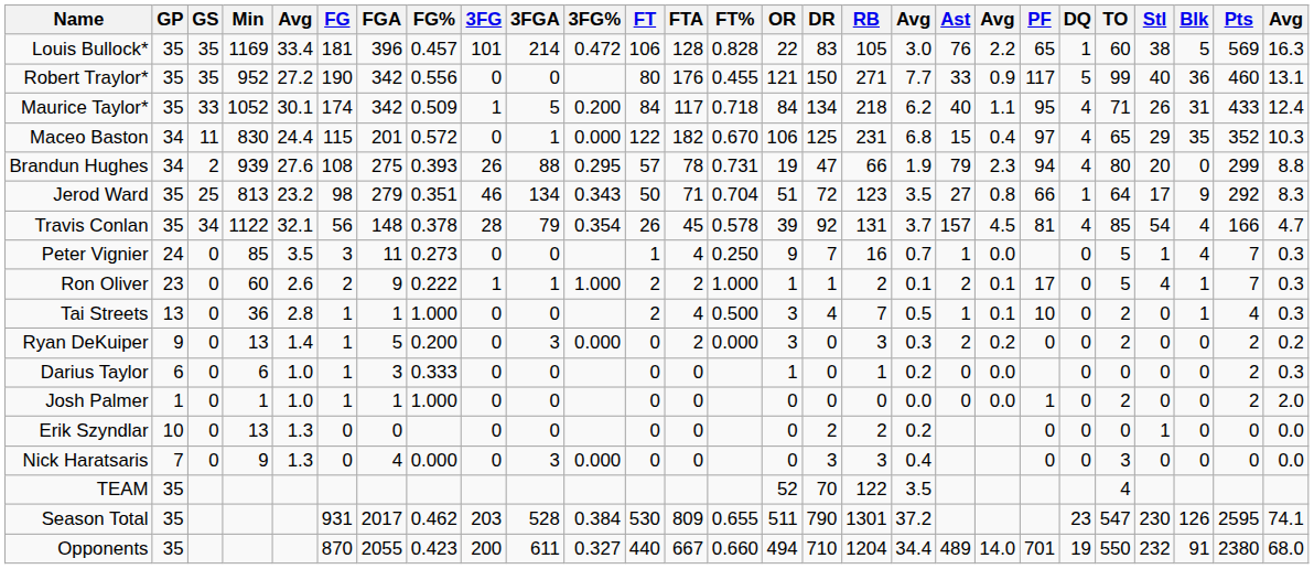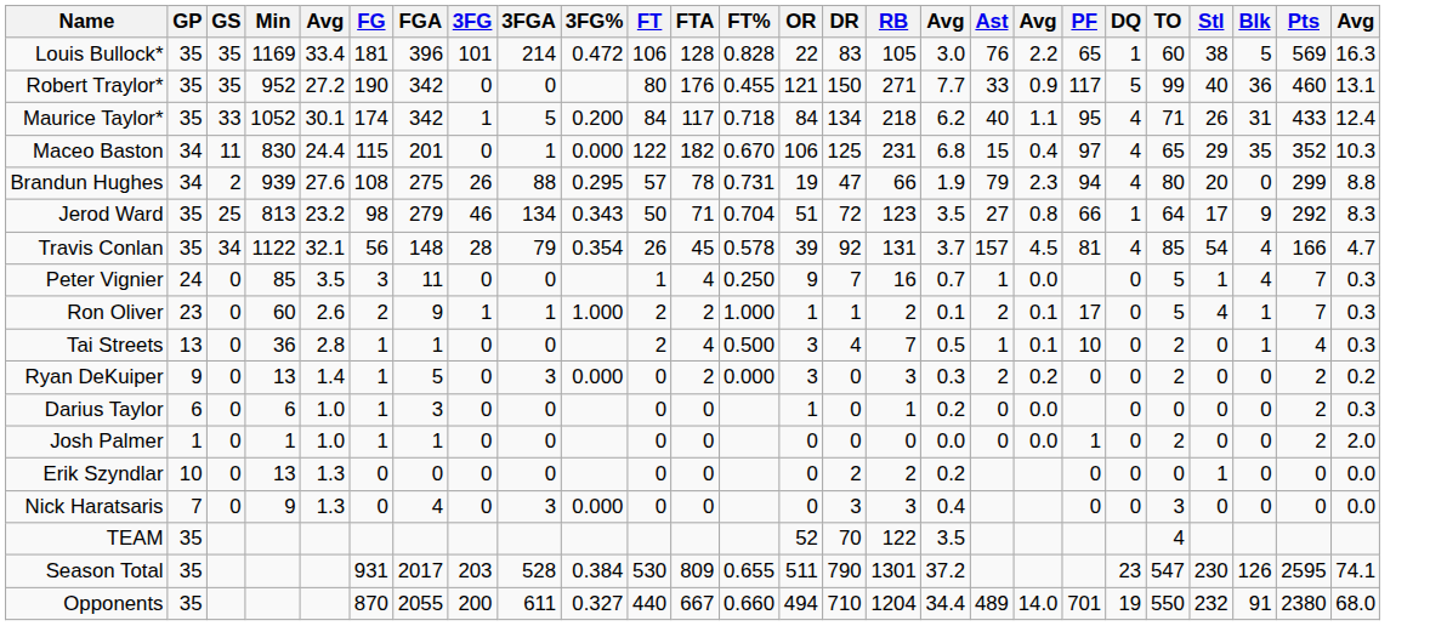 <table class="wikitable sortable" style="text-align:right">
 <tr>
 <th>Name</th>
 <th>GP</th>
 <th>GS</th>
 <th>Min</th>
 <th>Avg</th>
 <th><a href='#'>FG</a></th>
 <th>FGA</th>
-<th>FG%</th>
 <th><a href='#'>3FG</a></th>
 <th>3FGA</th>
 <th>3FG%</th>
 <th><a href='#'>FT</a></th>
 <th>FTA</th>
 <th>FT%</th>
 <th>OR</th>
 <th>DR</th>
 <th><a href='#'>RB</a></th>
 <th>Avg</th>
 <th><a href='#'>Ast</a></th>
 <th>Avg</th>
 <th><a href='#'>PF</a></th>
 <th>DQ</th>
 <th>TO</th>
 <th><a href='#'>Stl</a></th>
 <th><a href='#'>Blk</a></th>
 <th><a href='#'>Pts</a></th>
 <th>Avg</th>
 </tr>
 <tr>
 <td>Louis Bullock*</td>
 <td>35</td>
 <td>35</td>
 <td>1169</td>
 <td>33.4</td>
 <td>181</td>
 <td>396</td>
-<td>0.457</td>
 <td>101</td>
 <td>214</td>
 <td>0.472</td>
 <td>106</td>
 <td>128</td>
 <td>0.828</td>
 <td>22</td>
 <td>83</td>
 <td>105</td>
 <td>3.0</td>
 <td>76</td>
 <td>2.2</td>
 <td>65</td>
 <td>1</td>
 <td>60</td>
 <td>38</td>
 <td>5</td>
 <td>569</td>
 <td>16.3</td>
 </tr>
 <tr>
 <td>Robert Traylor*</td>
 <td>35</td>
 <td>35</td>
 <td>952</td>
 <td>27.2</td>
 <td>190</td>
 <td>342</td>
-<td>0.556</td>
 <td>0</td>
 <td>0</td>
 <td></td>
 <td>80</td>
 <td>176</td>
 <td>0.455</td>
 <td>121</td>
 <td>150</td>
 <td>271</td>
 <td>7.7</td>
 <td>33</td>
 <td>0.9</td>
 <td>117</td>
 <td>5</td>
 <td>99</td>
 <td>40</td>
 <td>36</td>
 <td>460</td>
 <td>13.1</td>
 </tr>
 <tr>
 <td>Maurice Taylor*</td>
 <td>35</td>
 <td>33</td>
 <td>1052</td>
 <td>30.1</td>
 <td>174</td>
 <td>342</td>
-<td>0.509</td>
 <td>1</td>
 <td>5</td>
 <td>0.200</td>
 <td>84</td>
 <td>117</td>
 <td>0.718</td>
 <td>84</td>
 <td>134</td>
 <td>218</td>
 <td>6.2</td>
 <td>40</td>
 <td>1.1</td>
 <td>95</td>
 <td>4</td>
 <td>71</td>
 <td>26</td>
 <td>31</td>
 <td>433</td>
 <td>12.4</td>
 </tr>
 <tr>
 <td>Maceo Baston</td>
 <td>34</td>
 <td>11</td>
 <td>830</td>
 <td>24.4</td>
 <td>115</td>
 <td>201</td>
-<td>0.572</td>
 <td>0</td>
 <td>1</td>
 <td>0.000</td>
 <td>122</td>
 <td>182</td>
 <td>0.670</td>
 <td>106</td>
 <td>125</td>
 <td>231</td>
 <td>6.8</td>
 <td>15</td>
 <td>0.4</td>
 <td>97</td>
 <td>4</td>
 <td>65</td>
 <td>29</td>
 <td>35</td>
 <td>352</td>
 <td>10.3</td>
 </tr>
 <tr>
 <td>Brandun Hughes</td>
 <td>34</td>
 <td>2</td>
 <td>939</td>
 <td>27.6</td>
 <td>108</td>
 <td>275</td>
-<td>0.393</td>
 <td>26</td>
 <td>88</td>
 <td>0.295</td>
 <td>57</td>
 <td>78</td>
 <td>0.731</td>
 <td>19</td>
 <td>47</td>
 <td>66</td>
 <td>1.9</td>
 <td>79</td>
 <td>2.3</td>
 <td>94</td>
 <td>4</td>
 <td>80</td>
 <td>20</td>
 <td>0</td>
 <td>299</td>
 <td>8.8</td>
 </tr>
 <tr>
 <td>Jerod Ward</td>
 <td>35</td>
 <td>25</td>
 <td>813</td>
 <td>23.2</td>
 <td>98</td>
 <td>279</td>
-<td>0.351</td>
 <td>46</td>
 <td>134</td>
 <td>0.343</td>
 <td>50</td>
 <td>71</td>
 <td>0.704</td>
 <td>51</td>
 <td>72</td>
 <td>123</td>
 <td>3.5</td>
 <td>27</td>
 <td>0.8</td>
 <td>66</td>
 <td>1</td>
 <td>64</td>
 <td>17</td>
 <td>9</td>
 <td>292</td>
 <td>8.3</td>
 </tr>
 <tr>
 <td>Travis Conlan</td>
 <td>35</td>
 <td>34</td>
 <td>1122</td>
 <td>32.1</td>
 <td>56</td>
 <td>148</td>
-<td>0.378</td>
 <td>28</td>
 <td>79</td>
 <td>0.354</td>
 <td>26</td>
 <td>45</td>
 <td>0.578</td>
 <td>39</td>
 <td>92</td>
 <td>131</td>
 <td>3.7</td>
 <td>157</td>
 <td>4.5</td>
 <td>81</td>
 <td>4</td>
 <td>85</td>
 <td>54</td>
 <td>4</td>
 <td>166</td>
 <td>4.7</td>
 </tr>
 <tr>
 <td>Peter Vignier</td>
 <td>24</td>
 <td>0</td>
 <td>85</td>
 <td>3.5</td>
 <td>3</td>
 <td>11</td>
-<td>0.273</td>
 <td>0</td>
 <td>0</td>
 <td></td>
 <td>1</td>
 <td>4</td>
 <td>0.250</td>
 <td>9</td>
 <td>7</td>
 <td>16</td>
 <td>0.7</td>
 <td>1</td>
 <td>0.0</td>
 <td></td>
 <td>0</td>
 <td>5</td>
 <td>1</td>
 <td>4</td>
 <td>7</td>
 <td>0.3</td>
 </tr>
 <tr>
 <td>Ron Oliver</td>
 <td>23</td>
 <td>0</td>
 <td>60</td>
 <td>2.6</td>
 <td>2</td>
 <td>9</td>
-<td>0.222</td>
 <td>1</td>
 <td>1</td>
 <td>1.000</td>
 <td>2</td>
 <td>2</td>
 <td>1.000</td>
 <td>1</td>
 <td>1</td>
 <td>2</td>
 <td>0.1</td>
 <td>2</td>
 <td>0.1</td>
 <td>17</td>
 <td>0</td>
 <td>5</td>
 <td>4</td>
 <td>1</td>
 <td>7</td>
 <td>0.3</td>
 </tr>
 <tr>
 <td>Tai Streets</td>
 <td>13</td>
 <td>0</td>
 <td>36</td>
 <td>2.8</td>
 <td>1</td>
 <td>1</td>
-<td>1.000</td>
 <td>0</td>
 <td>0</td>
 <td></td>
 <td>2</td>
 <td>4</td>
 <td>0.500</td>
 <td>3</td>
 <td>4</td>
 <td>7</td>
 <td>0.5</td>
 <td>1</td>
 <td>0.1</td>
 <td>10</td>
 <td>0</td>
 <td>2</td>
 <td>0</td>
 <td>1</td>
 <td>4</td>
 <td>0.3</td>
 </tr>
 <tr>
 <td>Ryan DeKuiper</td>
 <td>9</td>
 <td>0</td>
 <td>13</td>
 <td>1.4</td>
 <td>1</td>
 <td>5</td>
-<td>0.200</td>
 <td>0</td>
 <td>3</td>
 <td>0.000</td>
 <td>0</td>
 <td>2</td>
 <td>0.000</td>
 <td>3</td>
 <td>0</td>
 <td>3</td>
 <td>0.3</td>
 <td>2</td>
 <td>0.2</td>
 <td>0</td>
 <td>0</td>
 <td>2</td>
 <td>0</td>
 <td>0</td>
 <td>2</td>
 <td>0.2</td>
 </tr>
 <tr>
 <td>Darius Taylor</td>
 <td>6</td>
 <td>0</td>
 <td>6</td>
 <td>1.0</td>
 <td>1</td>
 <td>3</td>
-<td>0.333</td>
 <td>0</td>
 <td>0</td>
 <td></td>
 <td>0</td>
 <td>0</td>
 <td></td>
 <td>1</td>
 <td>0</td>
 <td>1</td>
 <td>0.2</td>
 <td>0</td>
 <td>0.0</td>
 <td></td>
 <td>0</td>
 <td>0</td>
 <td>0</td>
 <td>0</td>
 <td>2</td>
 <td>0.3</td>
 </tr>
 <tr>
 <td>Josh Palmer</td>
 <td>1</td>
 <td>0</td>
 <td>1</td>
 <td>1.0</td>
 <td>1</td>
 <td>1</td>
-<td>1.000</td>
 <td>0</td>
 <td>0</td>
 <td></td>
 <td>0</td>
 <td>0</td>
 <td></td>
 <td>0</td>
 <td>0</td>
 <td>0</td>
 <td>0.0</td>
 <td>0</td>
 <td>0.0</td>
 <td>1</td>
 <td>0</td>
 <td>2</td>
 <td>0</td>
 <td>0</td>
 <td>2</td>
 <td>2.0</td>
 </tr>
 <tr>
 <td>Erik Szyndlar</td>
 <td>10</td>
 <td>0</td>
 <td>13</td>
 <td>1.3</td>
 <td>0</td>
 <td>0</td>
-<td></td>
 <td>0</td>
 <td>0</td>
 <td></td>
 <td>0</td>
 <td>0</td>
 <td></td>
 <td>0</td>
 <td>2</td>
 <td>2</td>
 <td>0.2</td>
 <td></td>
 <td></td>
 <td>0</td>
 <td>0</td>
 <td>0</td>
 <td>1</td>
 <td>0</td>
 <td>0</td>
 <td>0.0</td>
 </tr>
 <tr>
 <td>Nick Haratsaris</td>
 <td>7</td>
 <td>0</td>
 <td>9</td>
 <td>1.3</td>
 <td>0</td>
 <td>4</td>
-<td>0.000</td>
 <td>0</td>
 <td>3</td>
 <td>0.000</td>
 <td>0</td>
 <td>0</td>
 <td></td>
 <td>0</td>
 <td>3</td>
 <td>3</td>
 <td>0.4</td>
 <td></td>
 <td></td>
 <td>0</td>
 <td>0</td>
 <td>3</td>
 <td>0</td>
 <td>0</td>
 <td>0</td>
 <td>0.0</td>
 </tr>
 <tr>
 <td>TEAM</td>
 <td>35</td>
 <td></td>
 <td></td>
 <td></td>
 <td></td>
 <td></td>
 <td></td>
 <td></td>
 <td></td>
 <td></td>
 <td></td>
 <td></td>
-<td></td>
 <td>52</td>
 <td>70</td>
 <td>122</td>
 <td>3.5</td>
 <td></td>
 <td></td>
 <td></td>
 <td></td>
 <td>4</td>
 <td></td>
 <td></td>
 <td></td>
 <td></td>
 </tr>
 <tr>
 <td>Season Total</td>
 <td>35</td>
 <td></td>
 <td></td>
 <td></td>
 <td>931</td>
 <td>2017</td>
-<td>0.462</td>
 <td>203</td>
 <td>528</td>
 <td>0.384</td>
 <td>530</td>
 <td>809</td>
 <td>0.655</td>
 <td>511</td>
 <td>790</td>
 <td>1301</td>
 <td>37.2</td>
 <td></td>
 <td></td>
 <td></td>
 <td>23</td>
 <td>547</td>
 <td>230</td>
 <td>126</td>
 <td>2595</td>
 <td>74.1</td>
 </tr>
 <tr>
 <td>Opponents</td>
 <td>35</td>
 <td></td>
 <td></td>
 <td></td>
 <td>870</td>
 <td>2055</td>
-<td>0.423</td>
 <td>200</td>
 <td>611</td>
 <td>0.327</td>
 <td>440</td>
 <td>667</td>
 <td>0.660</td>
 <td>494</td>
 <td>710</td>
 <td>1204</td>
 <td>34.4</td>
 <td>489</td>
 <td>14.0</td>
 <td>701</td>
 <td>19</td>
 <td>550</td>
 <td>232</td>
 <td>91</td>
 <td>2380</td>
 <td>68.0</td>
 </tr>
 </table>
